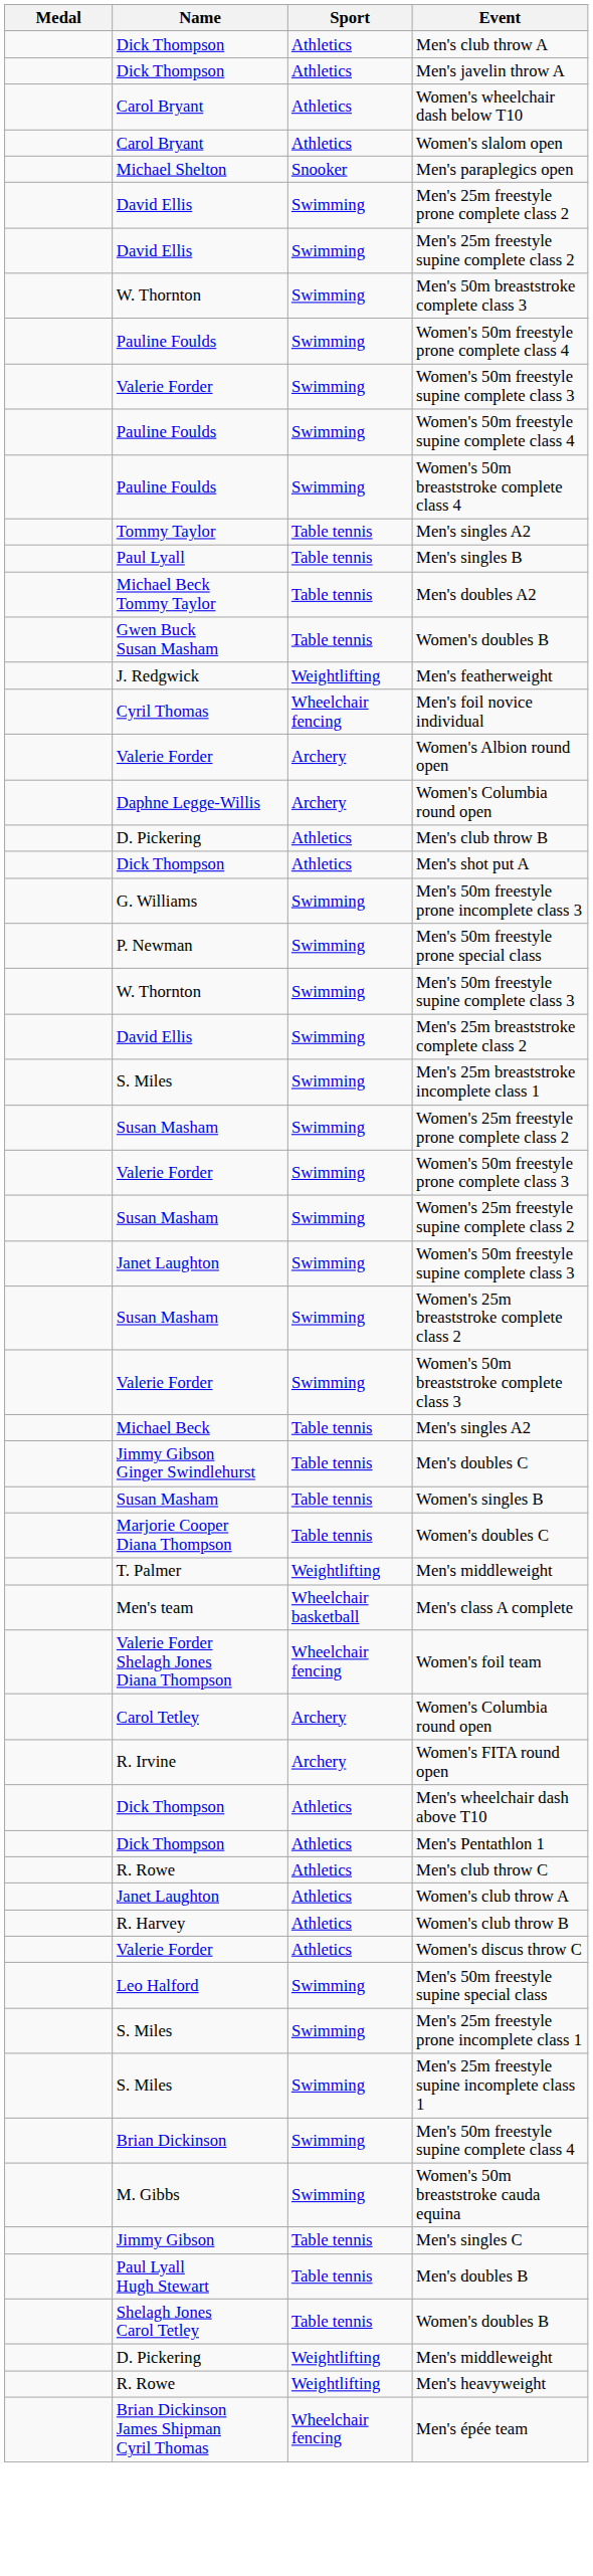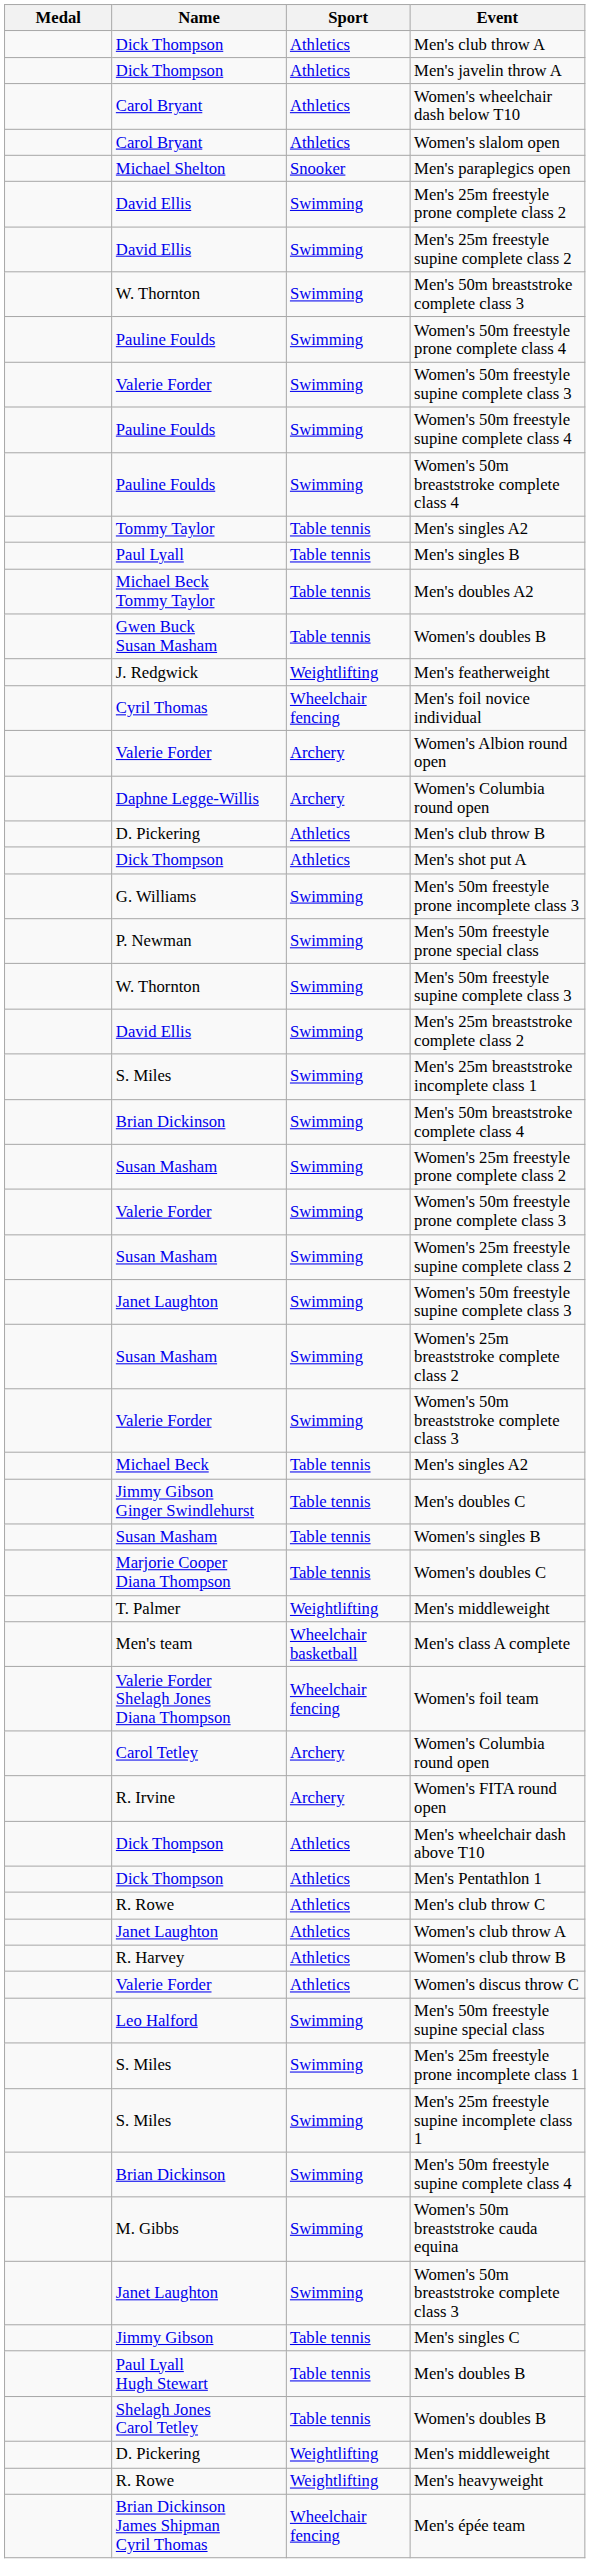 <table class="wikitable">
 <tr>
 <th style="width:6em">Medal</th>
 <th style="width:10em">Name</th>
 <th style="width:7em">Sport</th>
 <th style="width:10em">Event</th>
 </tr>
 <tr>
 <td></td>
 <td><a href='#'>Dick Thompson</a></td>
 <td><a href='#'>Athletics</a></td>
 <td>Men's club throw A</td>
 </tr>
 <tr>
 <td></td>
 <td><a href='#'>Dick Thompson</a></td>
 <td><a href='#'>Athletics</a></td>
 <td>Men's javelin throw A</td>
 </tr>
 <tr>
 <td></td>
 <td><a href='#'>Carol Bryant</a></td>
 <td><a href='#'>Athletics</a></td>
 <td>Women's wheelchair dash below T10</td>
 </tr>
 <tr>
 <td></td>
 <td><a href='#'>Carol Bryant</a></td>
 <td><a href='#'>Athletics</a></td>
 <td>Women's slalom open</td>
 </tr>
 <tr>
 <td></td>
 <td><a href='#'>Michael Shelton</a></td>
 <td><a href='#'>Snooker</a></td>
 <td>Men's paraplegics open</td>
 </tr>
 <tr>
 <td></td>
 <td><a href='#'>David Ellis</a></td>
 <td><a href='#'>Swimming</a></td>
 <td>Men's 25m freestyle prone complete class 2</td>
 </tr>
 <tr>
 <td></td>
 <td><a href='#'>David Ellis</a></td>
 <td><a href='#'>Swimming</a></td>
 <td>Men's 25m freestyle supine complete class 2</td>
 </tr>
 <tr>
 <td></td>
 <td>W. Thornton</td>
 <td><a href='#'>Swimming</a></td>
 <td>Men's 50m breaststroke complete class 3</td>
 </tr>
 <tr>
 <td></td>
 <td><a href='#'>Pauline Foulds</a></td>
 <td><a href='#'>Swimming</a></td>
 <td>Women's 50m freestyle prone complete class 4</td>
 </tr>
 <tr>
 <td></td>
 <td><a href='#'>Valerie Forder</a></td>
 <td><a href='#'>Swimming</a></td>
 <td>Women's 50m freestyle supine complete class 3</td>
 </tr>
 <tr>
 <td></td>
 <td><a href='#'>Pauline Foulds</a></td>
 <td><a href='#'>Swimming</a></td>
 <td>Women's 50m freestyle supine complete class 4</td>
 </tr>
 <tr>
 <td></td>
 <td><a href='#'>Pauline Foulds</a></td>
 <td><a href='#'>Swimming</a></td>
 <td>Women's 50m breaststroke complete class 4</td>
 </tr>
 <tr>
 <td></td>
 <td><a href='#'>Tommy Taylor</a></td>
 <td><a href='#'>Table tennis</a></td>
 <td>Men's singles A2</td>
 </tr>
 <tr>
 <td></td>
 <td><a href='#'>Paul Lyall</a></td>
 <td><a href='#'>Table tennis</a></td>
 <td>Men's singles B</td>
 </tr>
 <tr>
 <td></td>
 <td><a href='#'>Michael Beck</a><br> <a href='#'>Tommy Taylor</a></td>
 <td><a href='#'>Table tennis</a></td>
 <td>Men's doubles A2</td>
 </tr>
 <tr>
 <td></td>
 <td><a href='#'>Gwen Buck</a><br> <a href='#'>Susan Masham</a></td>
 <td><a href='#'>Table tennis</a></td>
 <td>Women's doubles B</td>
 </tr>
 <tr>
 <td></td>
 <td>J. Redgwick</td>
 <td><a href='#'>Weightlifting</a></td>
 <td>Men's featherweight</td>
 </tr>
 <tr>
 <td></td>
 <td><a href='#'>Cyril Thomas</a></td>
 <td><a href='#'>Wheelchair fencing</a></td>
 <td>Men's foil novice individual</td>
 </tr>
 <tr>
 <td></td>
 <td><a href='#'>Valerie Forder</a></td>
 <td><a href='#'>Archery</a></td>
 <td>Women's Albion round open</td>
 </tr>
 <tr>
 <td></td>
 <td><a href='#'>Daphne Legge-Willis</a></td>
 <td><a href='#'>Archery</a></td>
 <td>Women's Columbia round open</td>
 </tr>
 <tr>
 <td></td>
 <td>D. Pickering</td>
 <td><a href='#'>Athletics</a></td>
 <td>Men's club throw B</td>
 </tr>
 <tr>
 <td></td>
 <td><a href='#'>Dick Thompson</a></td>
 <td><a href='#'>Athletics</a></td>
 <td>Men's shot put A</td>
 </tr>
 <tr>
 <td></td>
 <td>G. Williams</td>
 <td><a href='#'>Swimming</a></td>
 <td>Men's 50m freestyle prone incomplete class 3</td>
 </tr>
 <tr>
 <td></td>
 <td>P. Newman</td>
 <td><a href='#'>Swimming</a></td>
 <td>Men's 50m freestyle prone special class</td>
 </tr>
 <tr>
 <td></td>
 <td>W. Thornton</td>
 <td><a href='#'>Swimming</a></td>
 <td>Men's 50m freestyle supine complete class 3</td>
 </tr>
 <tr>
 <td></td>
 <td><a href='#'>David Ellis</a></td>
 <td><a href='#'>Swimming</a></td>
 <td>Men's 25m breaststroke complete class 2</td>
 </tr>
 <tr>
 <td></td>
 <td>S. Miles</td>
 <td><a href='#'>Swimming</a></td>
 <td>Men's 25m breaststroke incomplete class 1</td>
 </tr>
 <tr>
 <td></td>
+<td><a href='#'>Brian Dickinson</a></td>
+<td><a href='#'>Swimming</a></td>
+<td>Men's 50m breaststroke complete class 4</td>
+</tr>
+<tr>
+<td></td>
 <td><a href='#'>Susan Masham</a></td>
 <td><a href='#'>Swimming</a></td>
 <td>Women's 25m freestyle prone complete class 2</td>
 </tr>
 <tr>
 <td></td>
 <td><a href='#'>Valerie Forder</a></td>
 <td><a href='#'>Swimming</a></td>
 <td>Women's 50m freestyle prone complete class 3</td>
 </tr>
 <tr>
 <td></td>
 <td><a href='#'>Susan Masham</a></td>
 <td><a href='#'>Swimming</a></td>
 <td>Women's 25m freestyle supine complete class 2</td>
 </tr>
 <tr>
 <td></td>
 <td><a href='#'>Janet Laughton</a></td>
 <td><a href='#'>Swimming</a></td>
 <td>Women's 50m freestyle supine complete class 3</td>
 </tr>
 <tr>
 <td></td>
 <td><a href='#'>Susan Masham</a></td>
 <td><a href='#'>Swimming</a></td>
 <td>Women's 25m breaststroke complete class 2</td>
 </tr>
 <tr>
 <td></td>
 <td><a href='#'>Valerie Forder</a></td>
 <td><a href='#'>Swimming</a></td>
 <td>Women's 50m breaststroke complete class 3</td>
 </tr>
 <tr>
 <td></td>
 <td><a href='#'>Michael Beck</a></td>
 <td><a href='#'>Table tennis</a></td>
 <td>Men's singles A2</td>
 </tr>
 <tr>
 <td></td>
 <td><a href='#'>Jimmy Gibson</a><br> <a href='#'>Ginger Swindlehurst</a></td>
 <td><a href='#'>Table tennis</a></td>
 <td>Men's doubles C</td>
 </tr>
 <tr>
 <td></td>
 <td><a href='#'>Susan Masham</a></td>
 <td><a href='#'>Table tennis</a></td>
 <td>Women's singles B</td>
 </tr>
 <tr>
 <td></td>
 <td><a href='#'>Marjorie Cooper</a><br> <a href='#'>Diana Thompson</a></td>
 <td><a href='#'>Table tennis</a></td>
 <td>Women's doubles C</td>
 </tr>
 <tr>
 <td></td>
 <td>T. Palmer</td>
 <td><a href='#'>Weightlifting</a></td>
 <td>Men's middleweight</td>
 </tr>
 <tr>
 <td></td>
 <td>Men's team</td>
 <td><a href='#'>Wheelchair basketball</a></td>
 <td>Men's class A complete</td>
 </tr>
 <tr>
 <td></td>
 <td><a href='#'>Valerie Forder</a><br> <a href='#'>Shelagh Jones</a><br> <a href='#'>Diana Thompson</a></td>
 <td><a href='#'>Wheelchair fencing</a></td>
 <td>Women's foil team</td>
 </tr>
 <tr>
 <td></td>
 <td><a href='#'>Carol Tetley</a></td>
 <td><a href='#'>Archery</a></td>
 <td>Women's Columbia round open</td>
 </tr>
 <tr>
 <td></td>
 <td>R. Irvine</td>
 <td><a href='#'>Archery</a></td>
 <td>Women's FITA round open</td>
 </tr>
 <tr>
 <td></td>
 <td><a href='#'>Dick Thompson</a></td>
 <td><a href='#'>Athletics</a></td>
 <td>Men's wheelchair dash above T10</td>
 </tr>
 <tr>
 <td></td>
 <td><a href='#'>Dick Thompson</a></td>
 <td><a href='#'>Athletics</a></td>
 <td>Men's Pentathlon 1</td>
 </tr>
 <tr>
 <td></td>
 <td>R. Rowe</td>
 <td><a href='#'>Athletics</a></td>
 <td>Men's club throw C</td>
 </tr>
 <tr>
 <td></td>
 <td><a href='#'>Janet Laughton</a></td>
 <td><a href='#'>Athletics</a></td>
 <td>Women's club throw A</td>
 </tr>
 <tr>
 <td></td>
 <td>R. Harvey</td>
 <td><a href='#'>Athletics</a></td>
 <td>Women's club throw B</td>
 </tr>
 <tr>
 <td></td>
 <td><a href='#'>Valerie Forder</a></td>
 <td><a href='#'>Athletics</a></td>
 <td>Women's discus throw C</td>
 </tr>
 <tr>
 <td></td>
 <td><a href='#'>Leo Halford</a></td>
 <td><a href='#'>Swimming</a></td>
 <td>Men's 50m freestyle supine special class</td>
 </tr>
 <tr>
 <td></td>
 <td>S. Miles</td>
 <td><a href='#'>Swimming</a></td>
 <td>Men's 25m freestyle prone incomplete class 1</td>
 </tr>
 <tr>
 <td></td>
 <td>S. Miles</td>
 <td><a href='#'>Swimming</a></td>
 <td>Men's 25m freestyle supine incomplete class 1</td>
 </tr>
 <tr>
 <td></td>
 <td><a href='#'>Brian Dickinson</a></td>
 <td><a href='#'>Swimming</a></td>
 <td>Men's 50m freestyle supine complete class 4</td>
 </tr>
 <tr>
 <td></td>
 <td>M. Gibbs</td>
 <td><a href='#'>Swimming</a></td>
 <td>Women's 50m breaststroke cauda equina</td>
 </tr>
 <tr>
 <td></td>
+<td><a href='#'>Janet Laughton</a></td>
+<td><a href='#'>Swimming</a></td>
+<td>Women's 50m breaststroke complete class 3</td>
+</tr>
+<tr>
+<td></td>
 <td><a href='#'>Jimmy Gibson</a></td>
 <td><a href='#'>Table tennis</a></td>
 <td>Men's singles C</td>
 </tr>
 <tr>
 <td></td>
 <td><a href='#'>Paul Lyall</a><br> <a href='#'>Hugh Stewart</a></td>
 <td><a href='#'>Table tennis</a></td>
 <td>Men's doubles B</td>
 </tr>
 <tr>
 <td></td>
 <td><a href='#'>Shelagh Jones</a><br> <a href='#'>Carol Tetley</a></td>
 <td><a href='#'>Table tennis</a></td>
 <td>Women's doubles B</td>
 </tr>
 <tr>
 <td></td>
 <td>D. Pickering</td>
 <td><a href='#'>Weightlifting</a></td>
 <td>Men's middleweight</td>
 </tr>
 <tr>
 <td></td>
 <td>R. Rowe</td>
 <td><a href='#'>Weightlifting</a></td>
 <td>Men's heavyweight</td>
 </tr>
 <tr>
 <td></td>
 <td><a href='#'>Brian Dickinson</a><br> <a href='#'>James Shipman</a><br> <a href='#'>Cyril Thomas</a></td>
 <td><a href='#'>Wheelchair fencing</a></td>
 <td>Men's épée team</td>
 </tr>
 </table>
